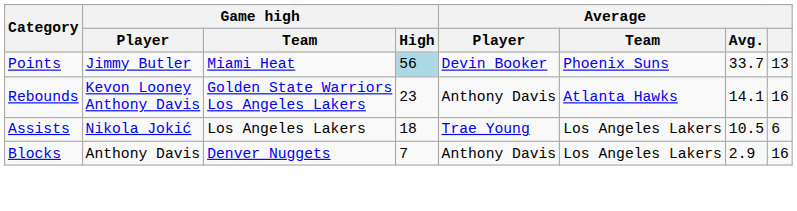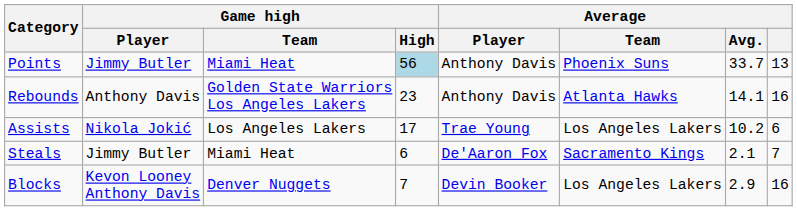 <table class=wikitable style="text-align:left;">
 <tr>
 <th rowspan=2>Category</th>
 <th colspan=3>Game high</th>
 <th colspan=4>Average</th>
 </tr>
 <tr>
 <th>Player</th>
 <th>Team</th>
 <th>High</th>
 <th>Player</th>
 <th>Team</th>
 <th>Avg.</th>
 <th></th>
 </tr>
 <tr>
 <td><a href='#'>Points</a></td>
 <td><a href='#'>Jimmy Butler</a></td>
 <td><a href='#'>Miami Heat</a></td>
 <td style="background: lightblue;">56</td>
-<td><a href='#'>Devin Booker</a></td>
+<td>Anthony Davis</td>
 <td><a href='#'>Phoenix Suns</a></td>
 <td>33.7</td>
 <td>13</td>
 </tr>
 <tr>
 <td><a href='#'>Rebounds</a></td>
-<td><a href='#'>Kevon Looney</a><br><a href='#'>Anthony Davis</a></td>
+<td>Anthony Davis</td>
 <td><a href='#'>Golden State Warriors</a><br><a href='#'>Los Angeles Lakers</a></td>
 <td>23</td>
 <td>Anthony Davis</td>
 <td><a href='#'>Atlanta Hawks</a></td>
 <td>14.1</td>
 <td>16</td>
 </tr>
 <tr>
 <td><a href='#'>Assists</a></td>
 <td><a href='#'>Nikola Jokić</a></td>
 <td>Los Angeles Lakers</td>
-<td>18</td>
+<td>17</td>
 <td><a href='#'>Trae Young</a></td>
 <td>Los Angeles Lakers</td>
-<td>10.5</td>
+<td>10.2</td>
 <td>6</td>
 </tr>
 <tr>
+<td><a href='#'>Steals</a></td>
+<td>Jimmy Butler</td>
+<td>Miami Heat</td>
+<td>6</td>
+<td><a href='#'>De'Aaron Fox</a></td>
+<td><a href='#'>Sacramento Kings</a></td>
+<td>2.1</td>
+<td>7</td>
+</tr>
+<tr>
 <td><a href='#'>Blocks</a></td>
-<td>Anthony Davis</td>
+<td><a href='#'>Kevon Looney</a><br><a href='#'>Anthony Davis</a></td>
 <td><a href='#'>Denver Nuggets</a></td>
 <td>7</td>
-<td>Anthony Davis</td>
+<td><a href='#'>Devin Booker</a></td>
 <td>Los Angeles Lakers</td>
 <td>2.9</td>
 <td>16</td>
 </tr>
 </table>
